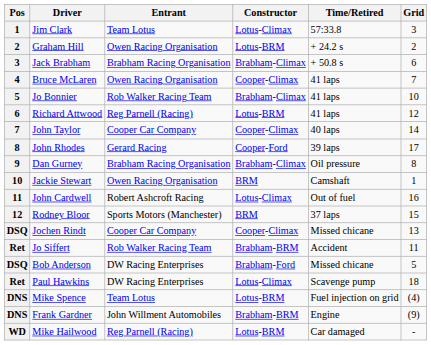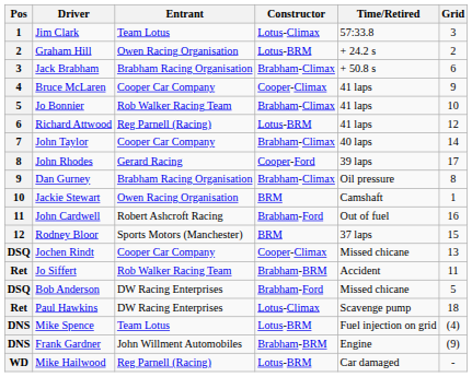 <table class="wikitable" style="font-size: 95%;">
 <tr>
 <th>Pos</th>
 <th>Driver</th>
 <th>Entrant</th>
 <th>Constructor</th>
 <th>Time/Retired</th>
 <th>Grid</th>
 </tr>
 <tr>
 <th>1</th>
 <td> <a href='#'>Jim Clark</a></td>
 <td><a href='#'>Team Lotus</a></td>
 <td><a href='#'>Lotus</a>-<a href='#'>Climax</a></td>
 <td>57:33.8</td>
 <td style="text-align:center">3</td>
 </tr>
 <tr>
 <th>2</th>
 <td> <a href='#'>Graham Hill</a></td>
 <td><a href='#'>Owen Racing Organisation</a></td>
 <td><a href='#'>Lotus</a>-<a href='#'>BRM</a></td>
 <td>+ 24.2 s</td>
 <td style="text-align:center">2</td>
 </tr>
 <tr>
 <th>3</th>
 <td> <a href='#'>Jack Brabham</a></td>
 <td><a href='#'>Brabham Racing Organisation</a></td>
 <td><a href='#'>Brabham</a>-<a href='#'>Climax</a></td>
 <td>+ 50.8 s</td>
 <td style="text-align:center">6</td>
 </tr>
 <tr>
 <th>4</th>
 <td> <a href='#'>Bruce McLaren</a></td>
-<td><a href='#'>Owen Racing Organisation</a></td>
+<td><a href='#'>Cooper Car Company</a></td>
 <td><a href='#'>Cooper</a>-<a href='#'>Climax</a></td>
 <td>41 laps</td>
-<td style="text-align:center">7</td>
+<td style="text-align:center">9</td>
 </tr>
 <tr>
 <th>5</th>
 <td> <a href='#'>Jo Bonnier</a></td>
 <td><a href='#'>Rob Walker Racing Team</a></td>
 <td><a href='#'>Brabham</a>-<a href='#'>Climax</a></td>
 <td>41 laps</td>
 <td style="text-align:center">10</td>
 </tr>
 <tr>
 <th>6</th>
 <td> <a href='#'>Richard Attwood</a></td>
 <td><a href='#'>Reg Parnell (Racing)</a></td>
 <td><a href='#'>Lotus</a>-<a href='#'>BRM</a></td>
 <td>41 laps</td>
 <td style="text-align:center">12</td>
 </tr>
 <tr>
 <th>7</th>
 <td> <a href='#'>John Taylor</a></td>
 <td><a href='#'>Cooper Car Company</a></td>
-<td><a href='#'>Cooper</a>-<a href='#'>Climax</a></td>
+<td><a href='#'>Brabham</a>-<a href='#'>Climax</a></td>
 <td>40 laps</td>
 <td style="text-align:center">14</td>
 </tr>
 <tr>
 <th>8</th>
 <td> <a href='#'>John Rhodes</a></td>
 <td><a href='#'>Gerard Racing</a></td>
 <td><a href='#'>Cooper</a>-<a href='#'>Ford</a></td>
 <td>39 laps</td>
 <td style="text-align:center">17</td>
 </tr>
 <tr>
 <th>9</th>
 <td> <a href='#'>Dan Gurney</a></td>
 <td><a href='#'>Brabham Racing Organisation</a></td>
 <td><a href='#'>Brabham</a>-<a href='#'>Climax</a></td>
 <td>Oil pressure</td>
 <td style="text-align:center">8</td>
 </tr>
 <tr>
 <th>10</th>
 <td> <a href='#'>Jackie Stewart</a></td>
 <td><a href='#'>Owen Racing Organisation</a></td>
 <td><a href='#'>BRM</a></td>
 <td>Camshaft</td>
 <td style="text-align:center">1</td>
 </tr>
 <tr>
 <th>11</th>
 <td> <a href='#'>John Cardwell</a></td>
 <td>Robert Ashcroft Racing</td>
-<td><a href='#'>Lotus</a>-<a href='#'>Climax</a></td>
+<td><a href='#'>Brabham</a>-<a href='#'>Ford</a></td>
 <td>Out of fuel</td>
 <td style="text-align:center">16</td>
 </tr>
 <tr>
 <th>12</th>
 <td> <a href='#'>Rodney Bloor</a></td>
 <td>Sports Motors (Manchester)</td>
 <td><a href='#'>BRM</a></td>
 <td>37 laps</td>
 <td style="text-align:center">15</td>
 </tr>
 <tr>
 <th>DSQ</th>
 <td> <a href='#'>Jochen Rindt</a></td>
 <td><a href='#'>Cooper Car Company</a></td>
 <td><a href='#'>Cooper</a>-<a href='#'>Climax</a></td>
 <td>Missed chicane</td>
 <td style="text-align:center">13</td>
 </tr>
 <tr>
 <th>Ret</th>
 <td> <a href='#'>Jo Siffert</a></td>
 <td><a href='#'>Rob Walker Racing Team</a></td>
 <td><a href='#'>Brabham</a>-<a href='#'>BRM</a></td>
 <td>Accident</td>
 <td style="text-align:center">11</td>
 </tr>
 <tr>
 <th>DSQ</th>
 <td> <a href='#'>Bob Anderson</a></td>
 <td>DW Racing Enterprises</td>
 <td><a href='#'>Brabham</a>-<a href='#'>Ford</a></td>
 <td>Missed chicane</td>
 <td style="text-align:center">5</td>
 </tr>
 <tr>
 <th>Ret</th>
 <td> <a href='#'>Paul Hawkins</a></td>
 <td>DW Racing Enterprises</td>
 <td><a href='#'>Lotus</a>-<a href='#'>Climax</a></td>
 <td>Scavenge pump</td>
 <td style="text-align:center">18</td>
 </tr>
 <tr>
 <th>DNS</th>
 <td> <a href='#'>Mike Spence</a></td>
 <td><a href='#'>Team Lotus</a></td>
 <td><a href='#'>Lotus</a>-<a href='#'>BRM</a></td>
 <td>Fuel injection on grid</td>
 <td style="text-align:center">(4)</td>
 </tr>
 <tr>
 <th>DNS</th>
 <td> <a href='#'>Frank Gardner</a></td>
 <td>John Willment Automobiles</td>
 <td><a href='#'>Brabham</a>-<a href='#'>BRM</a></td>
 <td>Engine</td>
 <td style="text-align:center">(9)</td>
 </tr>
 <tr>
 <th>WD</th>
 <td> <a href='#'>Mike Hailwood</a></td>
 <td><a href='#'>Reg Parnell (Racing)</a></td>
 <td><a href='#'>Lotus</a>-<a href='#'>BRM</a></td>
 <td>Car damaged</td>
 <td style="text-align:center">-</td>
 </tr>
 </table>
